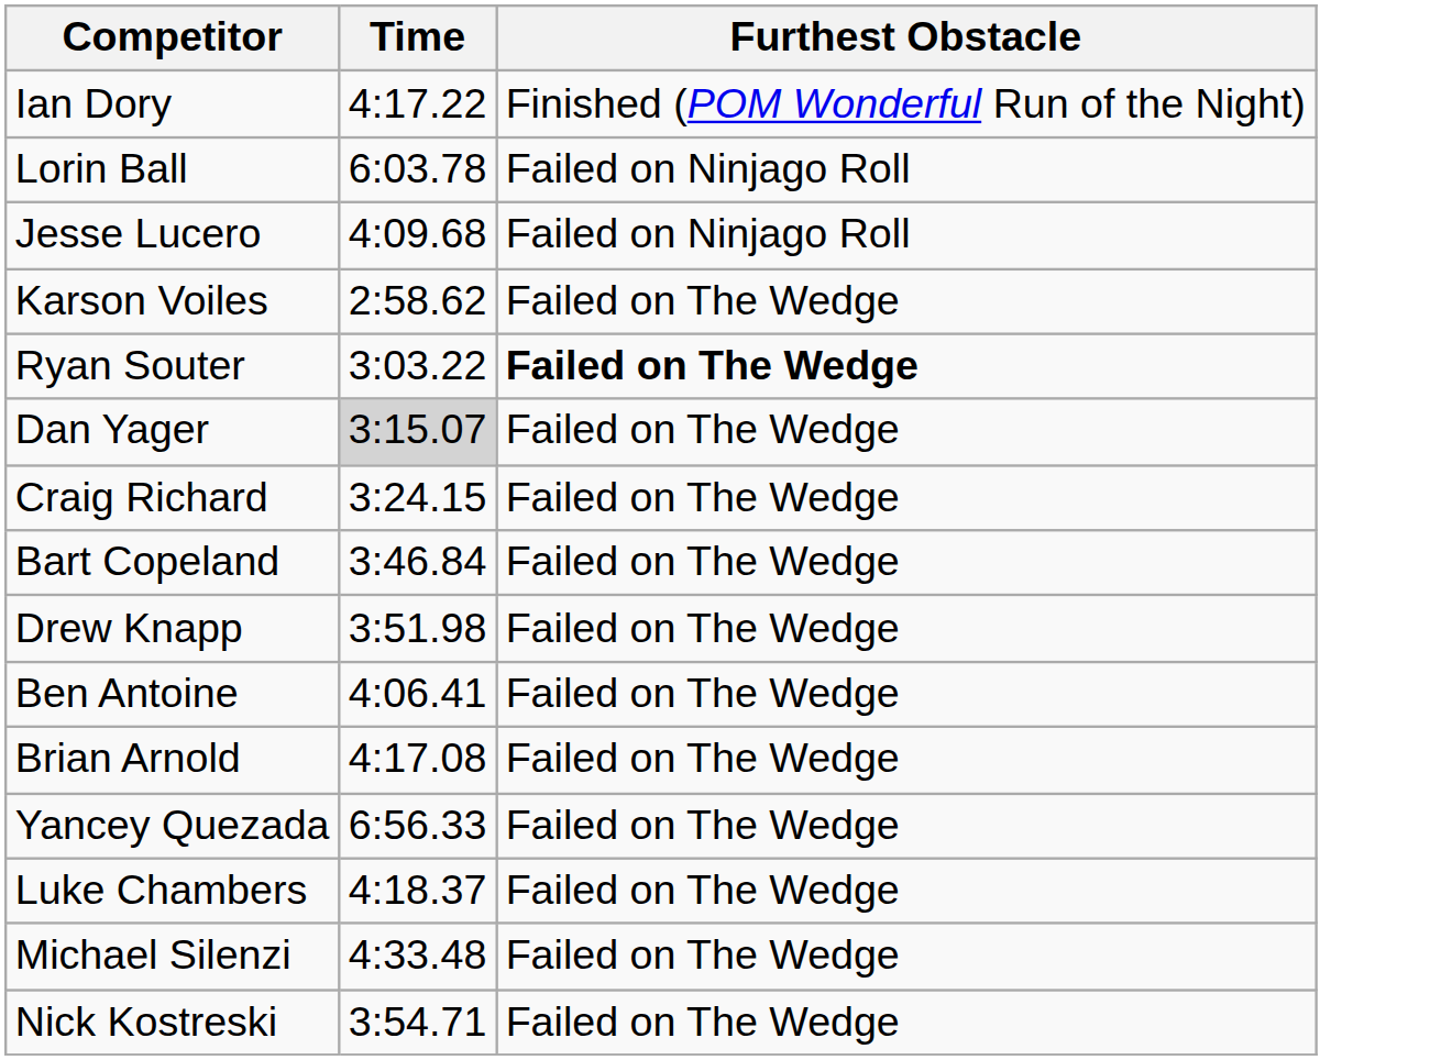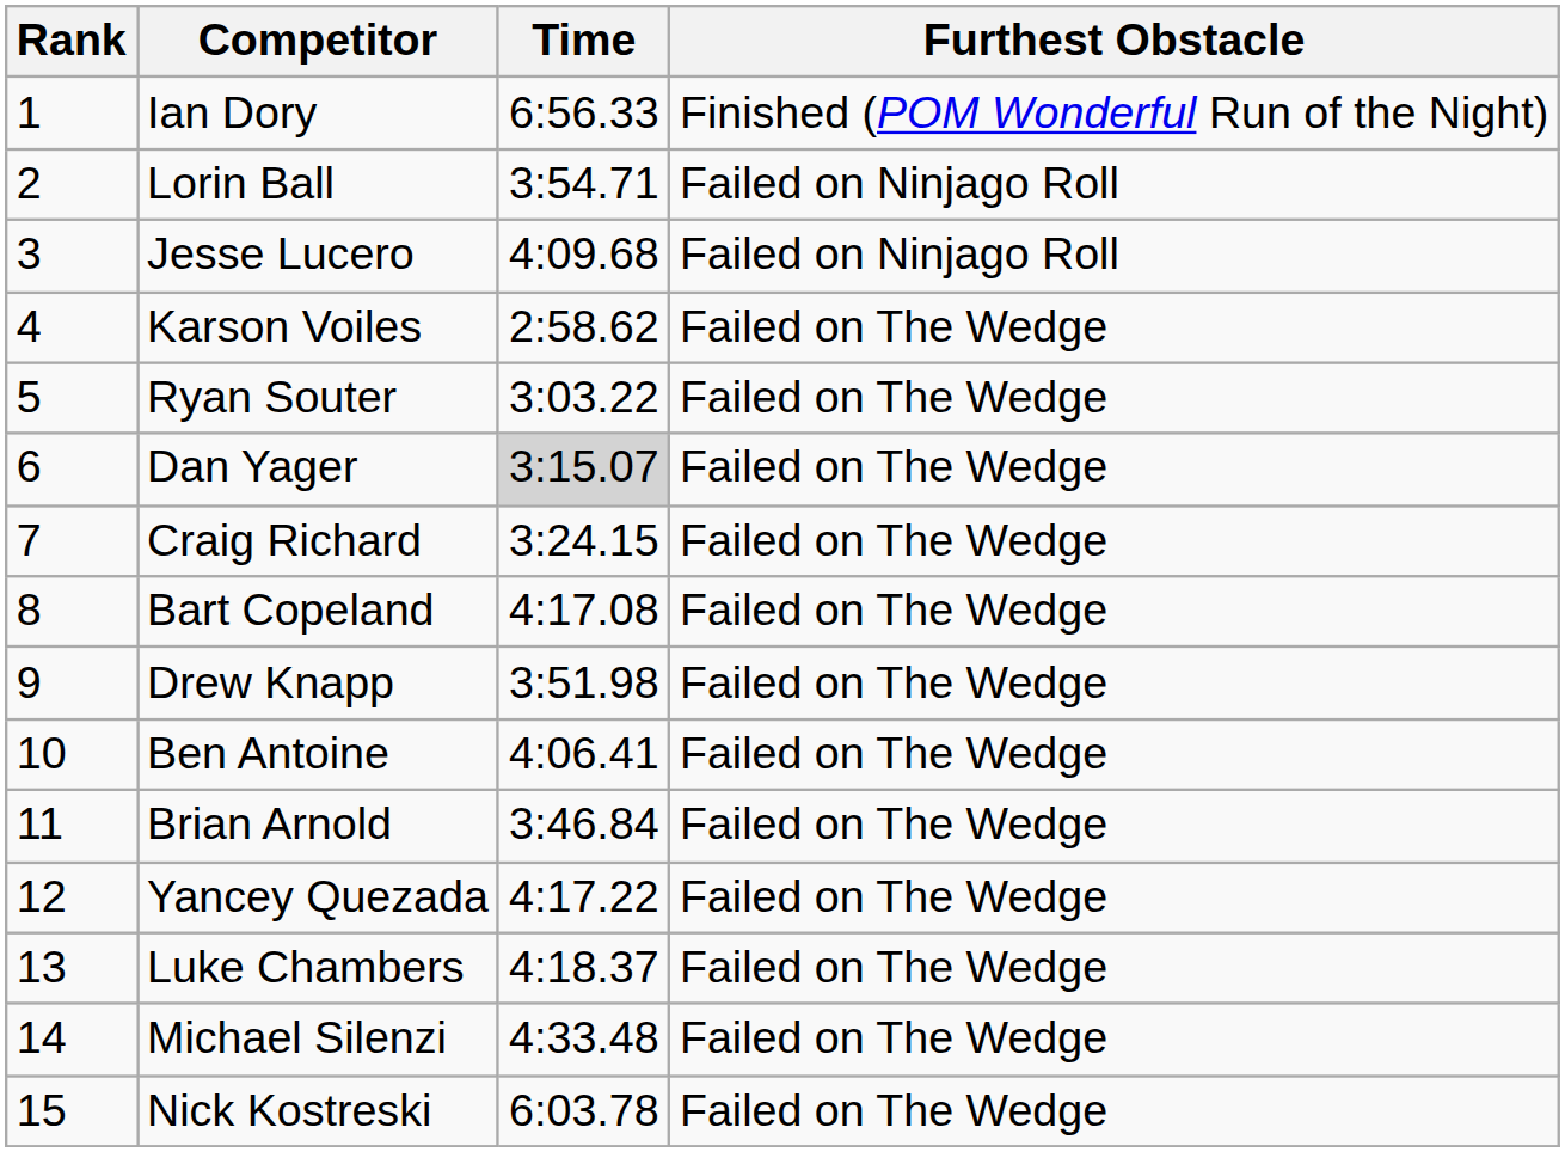 <table class="wikitable sortable mw-collapsible">
 <tr>
+<th>Rank</th>
 <th>Competitor</th>
 <th>Time</th>
 <th>Furthest Obstacle</th>
 </tr>
 <tr>
+<td>1</td>
 <td>Ian Dory</td>
-<td>4:17.22</td>
+<td>6:56.33</td>
 <td>Finished (<em><a href='#'>POM Wonderful</a></em> Run of the Night)</td>
 </tr>
 <tr>
+<td>2</td>
 <td>Lorin Ball</td>
-<td>6:03.78</td>
+<td>3:54.71</td>
 <td>Failed on Ninjago Roll</td>
 </tr>
 <tr>
+<td>3</td>
 <td>Jesse Lucero</td>
 <td>4:09.68</td>
 <td>Failed on Ninjago Roll</td>
 </tr>
 <tr>
+<td>4</td>
 <td>Karson Voiles</td>
 <td>2:58.62</td>
 <td>Failed on The Wedge</td>
 </tr>
 <tr>
+<td>5</td>
 <td>Ryan Souter</td>
 <td>3:03.22</td>
-<td><strong>Failed on The Wedge</strong></td>
+<td>Failed on The Wedge</td>
 </tr>
 <tr>
+<td>6</td>
 <td>Dan Yager</td>
 <td style="background: lightgrey;">3:15.07</td>
 <td>Failed on The Wedge</td>
 </tr>
 <tr>
+<td>7</td>
 <td>Craig Richard</td>
 <td>3:24.15</td>
 <td>Failed on The Wedge</td>
 </tr>
 <tr>
+<td>8</td>
 <td>Bart Copeland</td>
-<td>3:46.84</td>
+<td>4:17.08</td>
 <td>Failed on The Wedge</td>
 </tr>
 <tr>
+<td>9</td>
 <td>Drew Knapp</td>
 <td>3:51.98</td>
 <td>Failed on The Wedge</td>
 </tr>
 <tr>
+<td>10</td>
 <td>Ben Antoine</td>
 <td>4:06.41</td>
 <td>Failed on The Wedge</td>
 </tr>
 <tr>
+<td>11</td>
 <td>Brian Arnold</td>
-<td>4:17.08</td>
+<td>3:46.84</td>
 <td>Failed on The Wedge</td>
 </tr>
 <tr>
+<td>12</td>
 <td>Yancey Quezada</td>
-<td>6:56.33</td>
+<td>4:17.22</td>
 <td>Failed on The Wedge</td>
 </tr>
 <tr>
+<td>13</td>
 <td>Luke Chambers</td>
 <td>4:18.37</td>
 <td>Failed on The Wedge</td>
 </tr>
 <tr>
+<td>14</td>
 <td>Michael Silenzi</td>
 <td>4:33.48</td>
 <td>Failed on The Wedge</td>
 </tr>
 <tr>
+<td>15</td>
 <td>Nick Kostreski</td>
-<td>3:54.71</td>
+<td>6:03.78</td>
 <td>Failed on The Wedge</td>
 </tr>
 </table>
